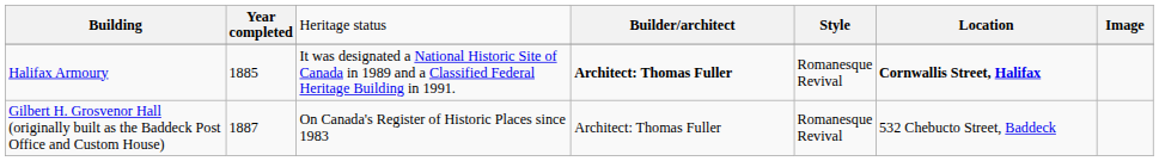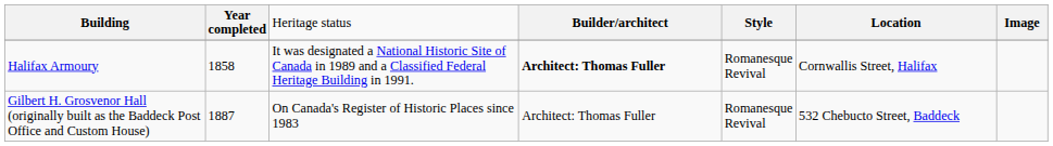 <table class="wikitable" style="margin:1em auto;">
 <tr>
 <th width=20%>Building</th>
 <th width=5%>Year completed</th>
 <td width=25%>Heritage status</td>
 <th width=20%>Builder/architect</th>
 <th width=5%>Style</th>
 <th width=20%>Location</th>
 <th width=5%>Image</th>
 </tr>
 <tr>
 </tr>
 <tr>
 <td><a href='#'>Halifax Armoury</a></td>
-<td>1885</td>
+<td>1858</td>
 <td>It was designated a <a href='#'>National Historic Site of Canada</a> in 1989 and a <a href='#'>Classified Federal Heritage Building</a> in 1991.</td>
 <td><strong>Architect: Thomas Fuller</strong></td>
 <td>Romanesque Revival</td>
-<td><strong>Cornwallis Street, <a href='#'>Halifax</a></strong></td>
+<td>Cornwallis Street, <a href='#'>Halifax</a></td>
 <td></td>
 </tr>
 <tr>
 <td><a href='#'>Gilbert H. Grosvenor Hall</a>  (originally built as the Baddeck Post Office and Custom House)</td>
 <td>1887</td>
 <td>On Canada's Register of Historic Places since 1983</td>
 <td>Architect: Thomas Fuller</td>
 <td>Romanesque Revival</td>
 <td>532 Chebucto Street, <a href='#'>Baddeck</a></td>
 <td></td>
 </tr>
 </table>
